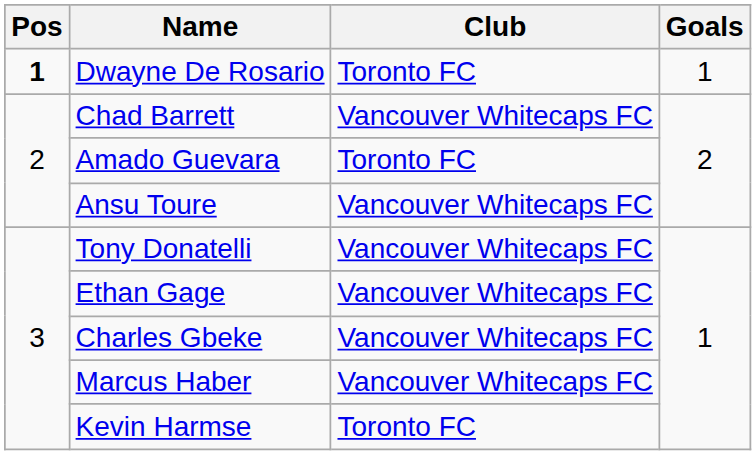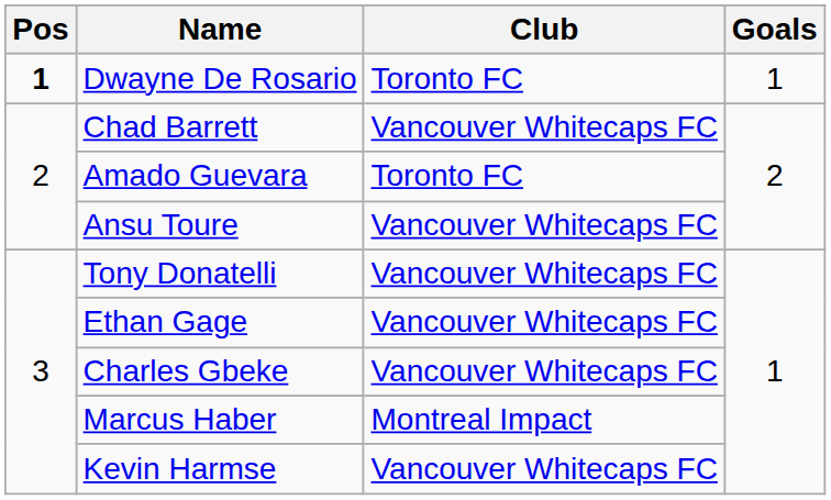 <table class="wikitable sortable">
 <tr>
 <th>Pos</th>
 <th>Name</th>
 <th>Club</th>
 <th>Goals</th>
 </tr>
 <tr>
 <td rowspan=1 align=center><strong>1</strong></td>
 <td align="left"> <a href='#'>Dwayne De Rosario</a></td>
 <td align="left"><a href='#'>Toronto FC</a></td>
 <td rowspan=1 align=center>1</td>
 </tr>
 <tr>
 <td rowspan=3 align=center>2</td>
 <td align="left"> <a href='#'>Chad Barrett</a></td>
 <td align="left"><a href='#'>Vancouver Whitecaps FC</a></td>
 <td rowspan=3 align=center>2</td>
 </tr>
 <tr>
 <td align="left"> <a href='#'>Amado Guevara</a></td>
 <td align="left"><a href='#'>Toronto FC</a></td>
 </tr>
 <tr>
 <td align="left"> <a href='#'>Ansu Toure</a></td>
 <td align="left"><a href='#'>Vancouver Whitecaps FC</a></td>
 </tr>
 <tr>
 <td rowspan=5 align=center>3</td>
 <td align="left"> <a href='#'>Tony Donatelli</a></td>
 <td align="left"><a href='#'>Vancouver Whitecaps FC</a></td>
 <td rowspan=5 align=center>1</td>
 </tr>
 <tr>
 <td align="left"> <a href='#'>Ethan Gage</a></td>
 <td align="left"><a href='#'>Vancouver Whitecaps FC</a></td>
 </tr>
 <tr>
 <td align="left"> <a href='#'>Charles Gbeke</a></td>
 <td align="left"><a href='#'>Vancouver Whitecaps FC</a></td>
 </tr>
 <tr>
 <td align="left"> <a href='#'>Marcus Haber</a></td>
-<td align="left"><a href='#'>Vancouver Whitecaps FC</a></td>
+<td align="left"><a href='#'>Montreal Impact</a></td>
 </tr>
 <tr>
 <td align="left"> <a href='#'>Kevin Harmse</a></td>
-<td align="left"><a href='#'>Toronto FC</a></td>
+<td align="left"><a href='#'>Vancouver Whitecaps FC</a></td>
 </tr>
 </table>
